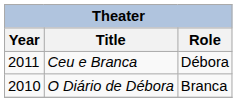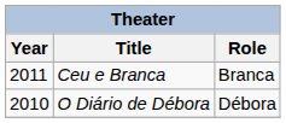 <table class="wikitable" style="font-size: 90%;">
 <tr>
 <th colspan="4" style="background: LightSteelBlue;">Theater</th>
 </tr>
 <tr>
 <th>Year</th>
 <th>Title</th>
 <th>Role</th>
 </tr>
 <tr>
 <td>2011</td>
 <td><em>Ceu e Branca</em></td>
-<td>Débora</td>
+<td>Branca</td>
 </tr>
 <tr>
 <td>2010</td>
 <td><em>O Diário de Débora</em></td>
-<td>Branca</td>
+<td>Débora</td>
 </tr>
 <tr>
 </tr>
 </table>
